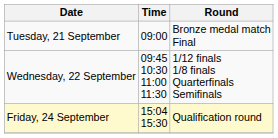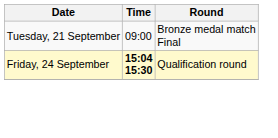 <table class="wikitable">
 <tr>
 <th>Date</th>
 <th>Time</th>
 <th>Round</th>
 </tr>
 <tr>
 <td>Tuesday, 21 September</td>
 <td>09:00</td>
 <td>Bronze medal match <br> Final</td>
 </tr>
-<tr>
-<td>Wednesday, 22 September</td>
-<td>09:45 <br> 10:30 <br> 11:00 <br> 11:30</td>
-<td>1/12 finals <br> 1/8 finals <br> Quarterfinals <br> Semifinals</td>
-</tr>
 <tr style=background:lemonchiffon>
 <td>Friday, 24 September</td>
-<td>15:04 <br> 15:30</td>
+<td><strong>15:04 <br> 15:30</strong></td>
 <td>Qualification round</td>
 </tr>
 <tr>
 </tr>
 </table>
